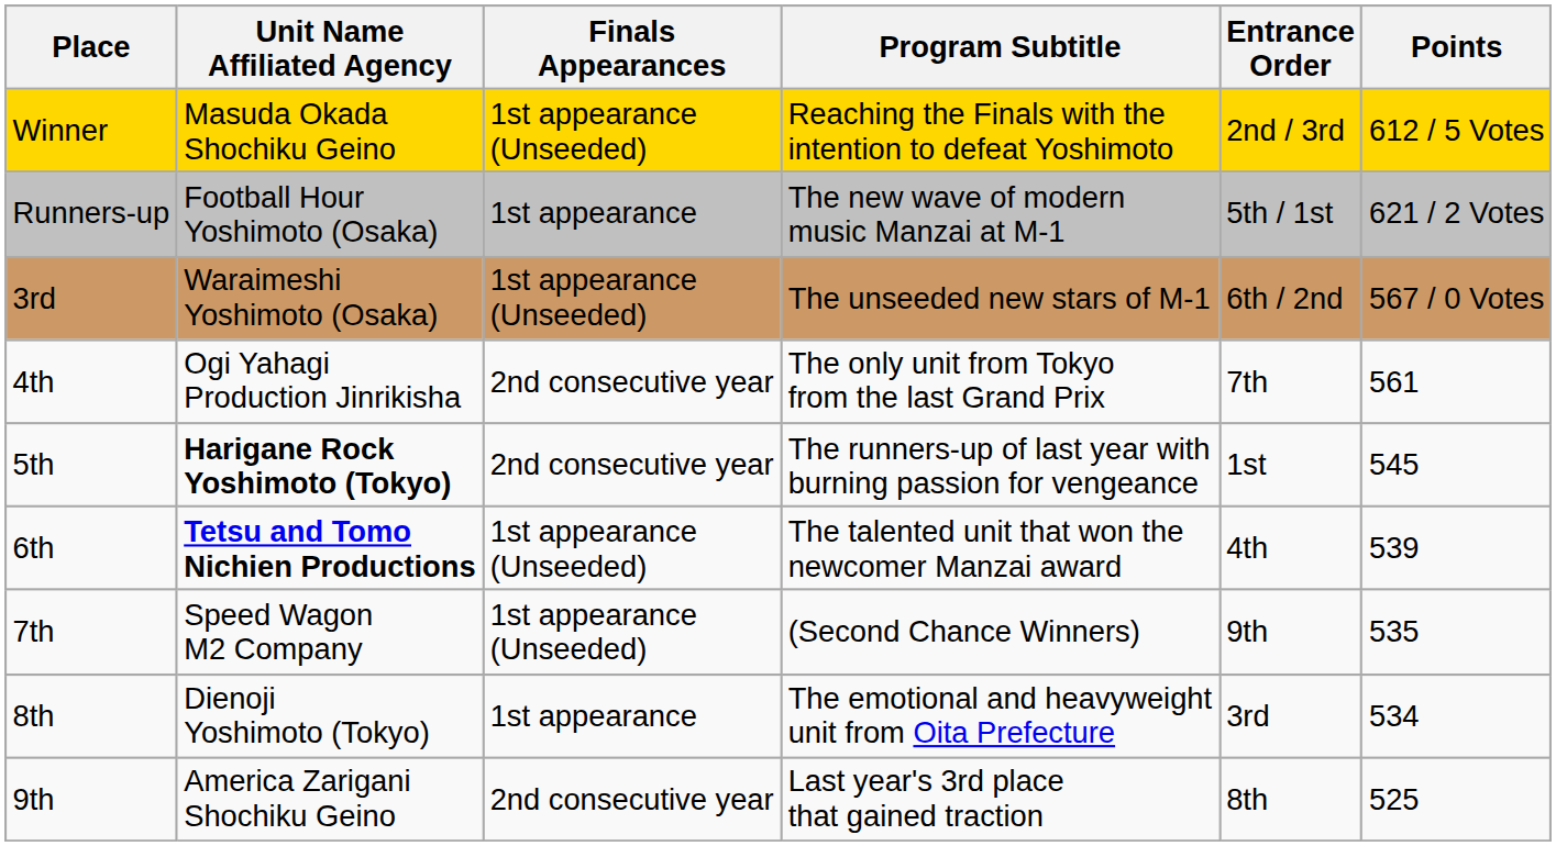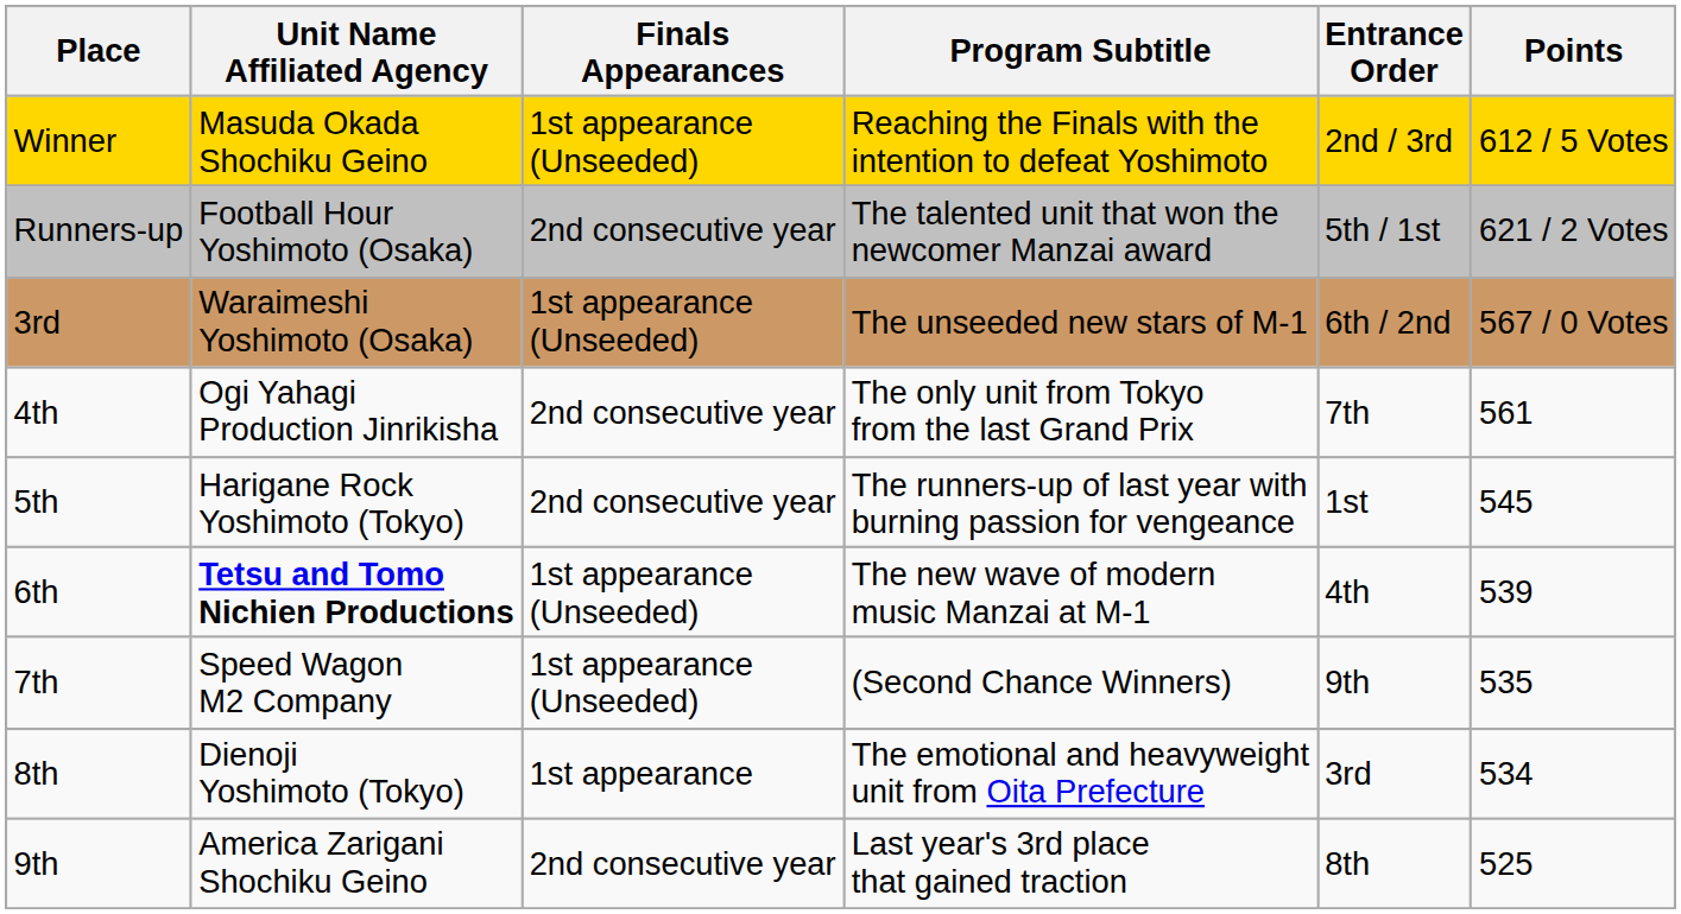 <table class="sortable wikitable" style="font-size:small;">
 <tr>
 <th>Place</th>
 <th class="unsortable">Unit Name<br>Affiliated Agency</th>
 <th>Finals<br>Appearances</th>
 <th class="unsortable">Program Subtitle</th>
 <th>Entrance<br>Order</th>
 <th>Points</th>
 </tr>
 <tr style="background-color:gold;">
 <td>Winner</td>
 <td>Masuda Okada<br>Shochiku Geino</td>
 <td>1st appearance<br>(Unseeded)</td>
 <td>Reaching the Finals with the<br>intention to defeat Yoshimoto</td>
 <td>2nd / 3rd</td>
 <td>612 / 5 Votes</td>
 </tr>
 <tr style="background-color:silver;">
 <td>Runners-up</td>
 <td>Football Hour<br>Yoshimoto (Osaka)</td>
-<td>1st appearance</td>
-<td>The new wave of modern<br>music Manzai at M-1</td>
+<td>2nd consecutive year</td>
+<td>The talented unit that won the<br>newcomer Manzai award</td>
 <td>5th / 1st</td>
 <td>621 / 2 Votes</td>
 </tr>
 <tr style="background-color:#c96;">
 <td>3rd</td>
 <td>Waraimeshi<br>Yoshimoto (Osaka)</td>
 <td>1st appearance<br>(Unseeded)</td>
 <td>The unseeded new stars of M-1</td>
 <td>6th / 2nd</td>
 <td>567 / 0 Votes</td>
 </tr>
 <tr>
 <td>4th</td>
 <td>Ogi Yahagi<br>Production Jinrikisha</td>
 <td>2nd consecutive year</td>
 <td>The only unit from Tokyo<br>from the last Grand Prix</td>
 <td>7th</td>
 <td>561</td>
 </tr>
 <tr>
 <td>5th</td>
-<td><strong>Harigane Rock<br>Yoshimoto (Tokyo)</strong></td>
+<td>Harigane Rock<br>Yoshimoto (Tokyo)</td>
 <td>2nd consecutive year</td>
 <td>The runners-up of last year with<br>burning passion for vengeance</td>
 <td>1st</td>
 <td>545</td>
 </tr>
 <tr>
 <td>6th</td>
 <td><strong><a href='#'>Tetsu and Tomo</a><br>Nichien Productions</strong></td>
 <td>1st appearance<br>(Unseeded)</td>
-<td>The talented unit that won the<br>newcomer Manzai award</td>
+<td>The new wave of modern<br>music Manzai at M-1</td>
 <td>4th</td>
 <td>539</td>
 </tr>
 <tr>
 <td>7th</td>
 <td>Speed Wagon<br>M2 Company</td>
 <td>1st appearance<br>(Unseeded)</td>
 <td>(Second Chance Winners)</td>
 <td>9th</td>
 <td>535</td>
 </tr>
 <tr>
 <td>8th</td>
 <td>Dienoji<br>Yoshimoto (Tokyo)</td>
 <td>1st appearance</td>
 <td>The emotional and heavyweight<br>unit from <a href='#'>Oita Prefecture</a></td>
 <td>3rd</td>
 <td>534</td>
 </tr>
 <tr>
 <td>9th</td>
 <td>America Zarigani<br>Shochiku Geino</td>
 <td>2nd consecutive year</td>
 <td>Last year's 3rd place<br>that gained traction</td>
 <td>8th</td>
 <td>525</td>
 </tr>
 </table>
